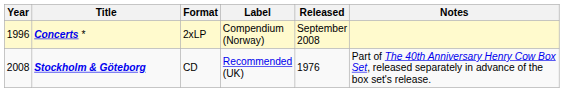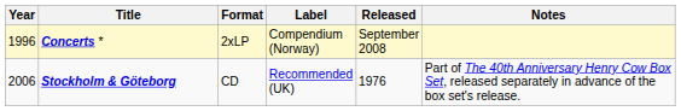 <table class="wikitable">
 <tr>
 <th style="width:30px">Year</th>
 <th style="width:225px">Title</th>
 <th style="width:55px">Format</th>
 <th style="width:90px">Label</th>
 <th style="width:55px">Released</th>
 <th>Notes</th>
 </tr>
 <tr style="background-color:LemonChiffon;">
 <td>1996</td>
 <td><strong><em><a href='#'>Concerts</a></em></strong> *</td>
 <td>2xLP</td>
 <td>Compendium (Norway)</td>
 <td>September 2008</td>
 <td></td>
 </tr>
 <tr>
-<td>2008</td>
+<td>2006</td>
 <td><strong><em><a href='#'>Stockholm & Göteborg</a></em></strong></td>
 <td>CD</td>
 <td><a href='#'>Recommended</a> (UK)</td>
 <td>1976</td>
 <td>Part of <em><a href='#'>The 40th Anniversary Henry Cow Box Set</a></em>, released separately in advance of the box set's release.</td>
 </tr>
 </table>
